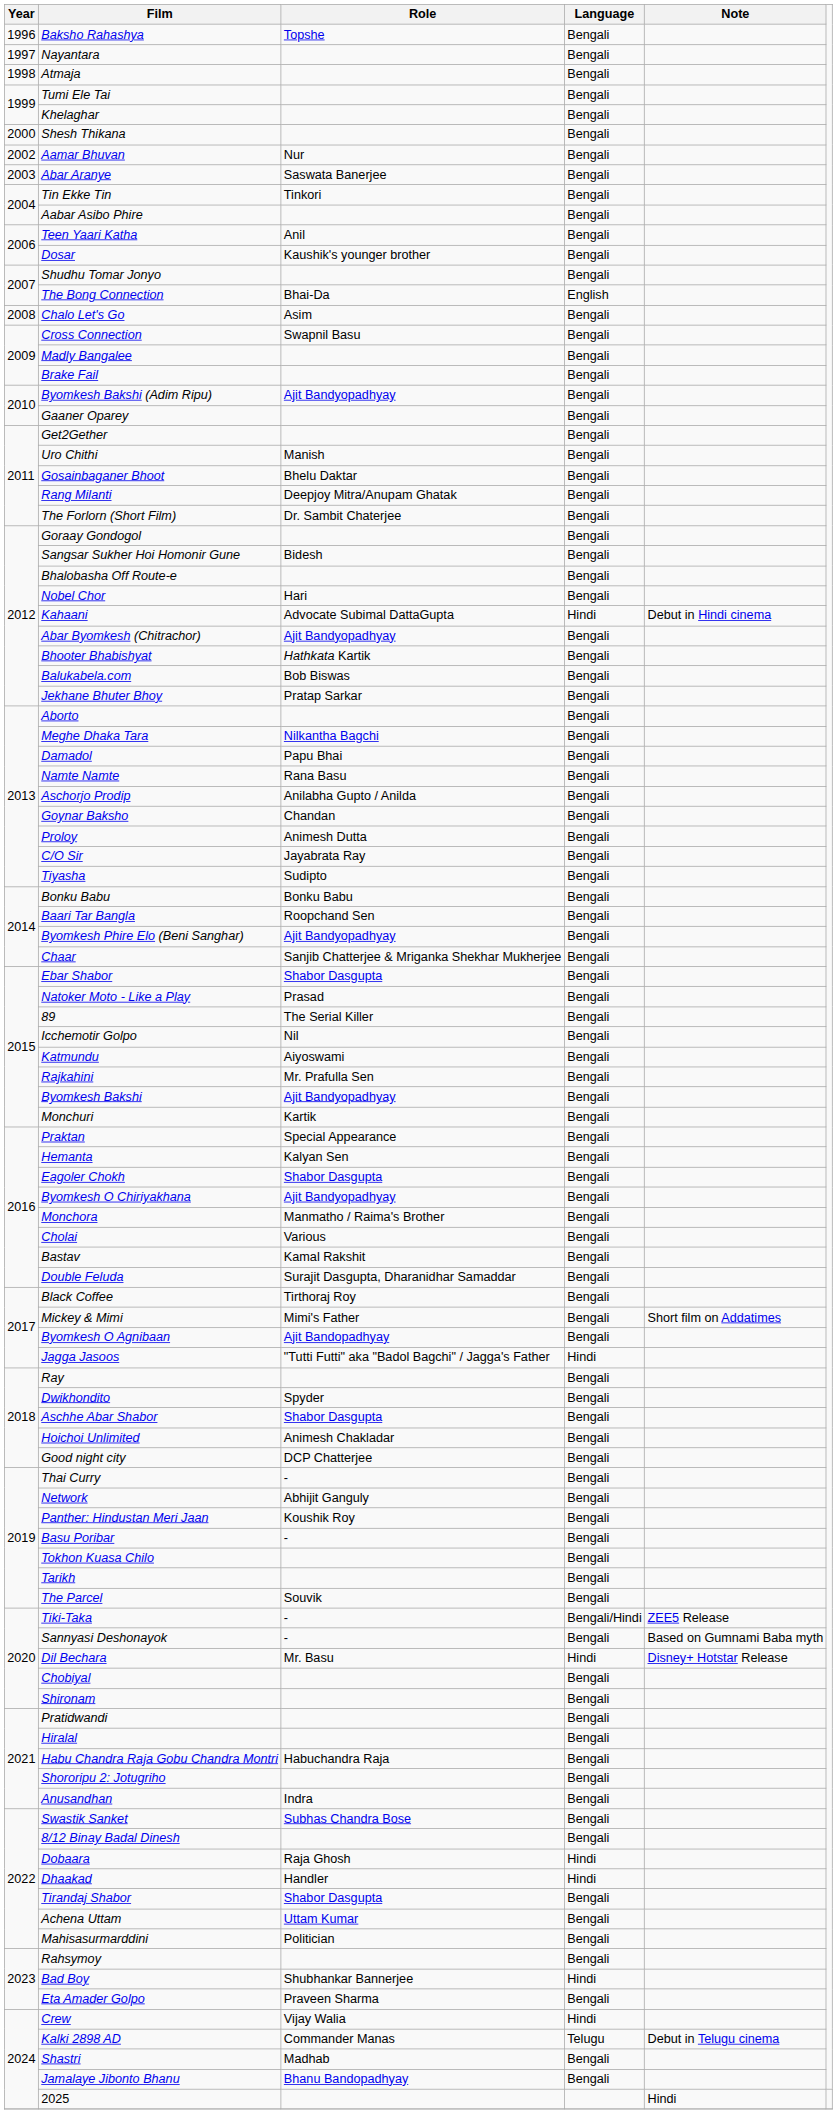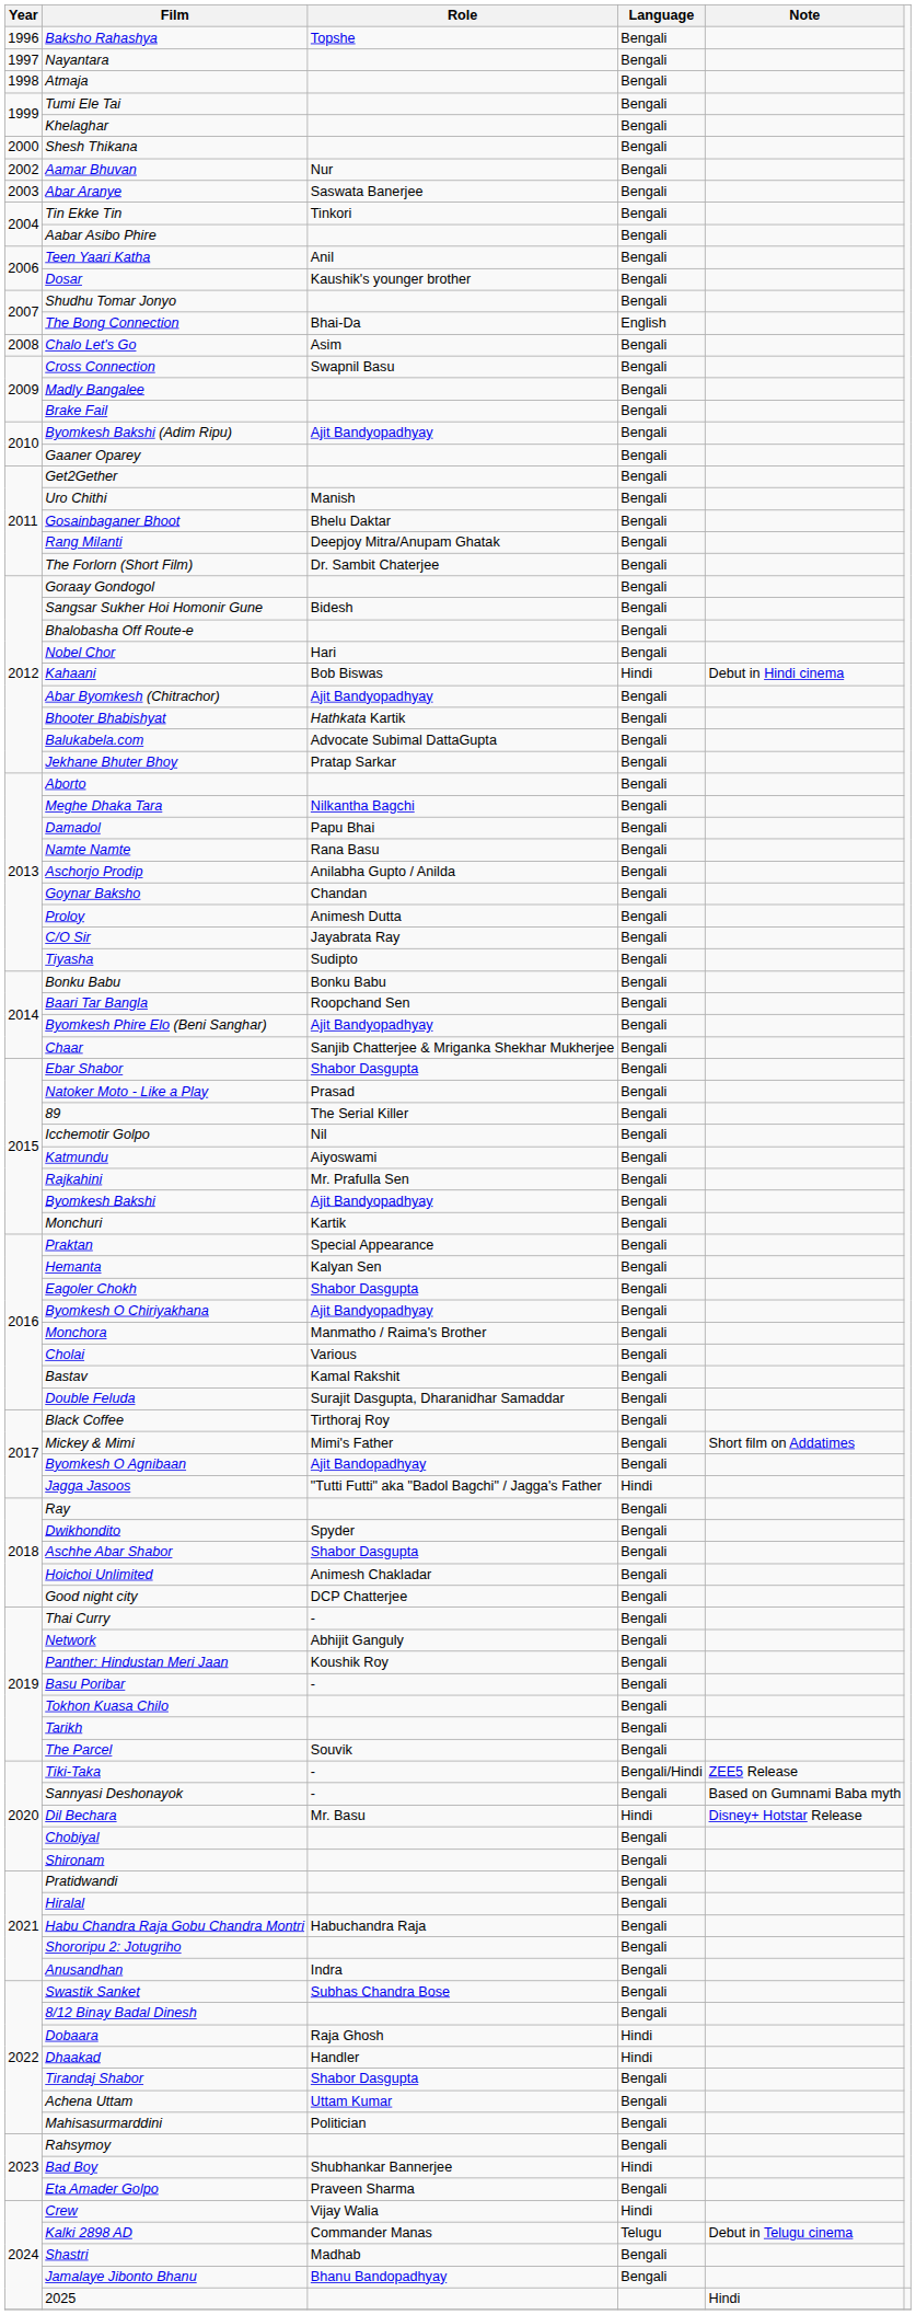 <table class="wikitable sortable">
 <tr>
 <th>Year</th>
 <th>Film</th>
 <th>Role</th>
 <th>Language</th>
 <th>Note</th>
 </tr>
 <tr>
 <td>1996</td>
 <td><em><a href='#'>Baksho Rahashya</a></em></td>
 <td><a href='#'>Topshe</a></td>
 <td>Bengali</td>
 <td></td>
 </tr>
 <tr>
 <td>1997</td>
 <td><em>Nayantara</em></td>
 <td></td>
 <td>Bengali</td>
 <td></td>
 </tr>
 <tr>
 <td>1998</td>
 <td><em>Atmaja</em></td>
 <td></td>
 <td>Bengali</td>
 <td></td>
 </tr>
 <tr>
 <td rowspan="2">1999</td>
 <td><em>Tumi Ele Tai</em></td>
 <td></td>
 <td>Bengali</td>
 <td></td>
 </tr>
 <tr>
 <td><em>Khelaghar</em></td>
 <td></td>
 <td>Bengali</td>
 <td></td>
 </tr>
 <tr>
 <td>2000</td>
 <td><em>Shesh Thikana</em></td>
 <td></td>
 <td>Bengali</td>
 <td></td>
 </tr>
 <tr>
 <td>2002</td>
 <td><em><a href='#'>Aamar Bhuvan</a></em></td>
 <td>Nur</td>
 <td>Bengali</td>
 <td></td>
 </tr>
 <tr>
 <td>2003</td>
 <td><em><a href='#'>Abar Aranye</a></em></td>
 <td>Saswata Banerjee</td>
 <td>Bengali</td>
 <td></td>
 </tr>
 <tr>
 <td rowspan="2">2004</td>
 <td><em>Tin Ekke Tin</em></td>
 <td>Tinkori</td>
 <td>Bengali</td>
 <td></td>
 </tr>
 <tr>
 <td><em>Aabar Asibo Phire</em></td>
 <td></td>
 <td>Bengali</td>
 <td></td>
 </tr>
 <tr>
 <td rowspan="2">2006</td>
 <td><em><a href='#'>Teen Yaari Katha</a></em></td>
 <td>Anil</td>
 <td>Bengali</td>
 <td></td>
 </tr>
 <tr>
 <td><em><a href='#'>Dosar</a></em></td>
 <td>Kaushik's younger brother</td>
 <td>Bengali</td>
 <td></td>
 </tr>
 <tr>
 <td rowspan="2">2007</td>
 <td><em>Shudhu Tomar Jonyo</em></td>
 <td></td>
 <td>Bengali</td>
 <td></td>
 </tr>
 <tr>
 <td><em><a href='#'>The Bong Connection</a></em></td>
 <td>Bhai-Da</td>
 <td>English</td>
 <td></td>
 </tr>
 <tr>
 <td>2008</td>
 <td><em><a href='#'>Chalo Let's Go</a></em></td>
 <td>Asim</td>
 <td>Bengali</td>
 <td></td>
 </tr>
 <tr>
 <td rowspan="3">2009</td>
 <td><em><a href='#'>Cross Connection</a></em></td>
 <td>Swapnil Basu</td>
 <td>Bengali</td>
 <td></td>
 </tr>
 <tr>
 <td><em><a href='#'>Madly Bangalee</a></em></td>
 <td></td>
 <td>Bengali</td>
 <td></td>
 </tr>
 <tr>
 <td><em><a href='#'>Brake Fail</a></em></td>
 <td></td>
 <td>Bengali</td>
 <td></td>
 </tr>
 <tr>
 <td rowspan="2">2010</td>
 <td><em><a href='#'>Byomkesh Bakshi</a> (Adim Ripu)</em></td>
 <td><a href='#'>Ajit Bandyopadhyay</a></td>
 <td>Bengali</td>
 <td></td>
 </tr>
 <tr>
 <td><em>Gaaner Oparey</em></td>
 <td></td>
 <td>Bengali</td>
 <td></td>
 </tr>
 <tr>
 <td rowspan="5">2011</td>
 <td><em>Get2Gether</em></td>
 <td></td>
 <td>Bengali</td>
 <td></td>
 </tr>
 <tr>
 <td><em>Uro Chithi</em></td>
 <td>Manish</td>
 <td>Bengali</td>
 <td></td>
 </tr>
 <tr>
 <td><em><a href='#'>Gosainbaganer Bhoot</a></em></td>
 <td>Bhelu Daktar</td>
 <td>Bengali</td>
 <td></td>
 </tr>
 <tr>
 <td><em><a href='#'>Rang Milanti</a></em></td>
 <td>Deepjoy Mitra/Anupam Ghatak</td>
 <td>Bengali</td>
 <td></td>
 </tr>
 <tr>
 <td><em>The Forlorn (Short Film)</em></td>
 <td>Dr. Sambit Chaterjee</td>
 <td>Bengali</td>
 <td></td>
 </tr>
 <tr>
 <td rowspan="9">2012</td>
 <td><em>Goraay Gondogol</em></td>
 <td></td>
 <td>Bengali</td>
 <td></td>
 </tr>
 <tr>
 <td><em>Sangsar Sukher Hoi Homonir Gune</em></td>
 <td>Bidesh</td>
 <td>Bengali</td>
 <td></td>
 </tr>
 <tr>
 <td><em>Bhalobasha Off Route-e</em></td>
 <td></td>
 <td>Bengali</td>
 <td></td>
 </tr>
 <tr>
 <td><em><a href='#'>Nobel Chor</a></em></td>
 <td>Hari</td>
 <td>Bengali</td>
 <td></td>
 </tr>
 <tr>
 <td><em><a href='#'>Kahaani</a></em></td>
-<td>Advocate Subimal DattaGupta</td>
+<td>Bob Biswas</td>
 <td>Hindi</td>
 <td>Debut in <a href='#'>Hindi cinema</a></td>
 </tr>
 <tr>
 <td><em><a href='#'>Abar Byomkesh</a> (Chitrachor)</em></td>
 <td><a href='#'>Ajit Bandyopadhyay</a></td>
 <td>Bengali</td>
 <td></td>
 </tr>
 <tr>
 <td><em><a href='#'>Bhooter Bhabishyat</a></em></td>
 <td><em>Hathkata</em> Kartik</td>
 <td>Bengali</td>
 <td></td>
 </tr>
 <tr>
 <td><em><a href='#'>Balukabela.com</a></em></td>
-<td>Bob Biswas</td>
+<td>Advocate Subimal DattaGupta</td>
 <td>Bengali</td>
 <td></td>
 </tr>
 <tr>
 <td><em><a href='#'>Jekhane Bhuter Bhoy</a></em></td>
 <td>Pratap Sarkar</td>
 <td>Bengali</td>
 <td></td>
 </tr>
 <tr>
 <td rowspan="9">2013</td>
 <td><em><a href='#'>Aborto</a></em></td>
 <td></td>
 <td>Bengali</td>
 <td></td>
 </tr>
 <tr>
 <td><em><a href='#'>Meghe Dhaka Tara</a></em></td>
 <td><a href='#'>Nilkantha Bagchi</a></td>
 <td>Bengali</td>
 <td></td>
 </tr>
 <tr>
 <td><em><a href='#'>Damadol</a></em></td>
 <td>Papu Bhai</td>
 <td>Bengali</td>
 <td></td>
 </tr>
 <tr>
 <td><em><a href='#'>Namte Namte</a></em></td>
 <td>Rana Basu</td>
 <td>Bengali</td>
 <td></td>
 </tr>
 <tr>
 <td><em><a href='#'>Aschorjo Prodip</a></em></td>
 <td>Anilabha Gupto / Anilda</td>
 <td>Bengali</td>
 <td></td>
 </tr>
 <tr>
 <td><em><a href='#'>Goynar Baksho</a></em></td>
 <td>Chandan</td>
 <td>Bengali</td>
 <td></td>
 </tr>
 <tr>
 <td><em><a href='#'>Proloy</a></em></td>
 <td>Animesh Dutta</td>
 <td>Bengali</td>
 <td></td>
 </tr>
 <tr>
 <td><em><a href='#'>C/O Sir</a></em></td>
 <td>Jayabrata Ray</td>
 <td>Bengali</td>
 <td></td>
 </tr>
 <tr>
 <td><em><a href='#'>Tiyasha</a></em></td>
 <td>Sudipto</td>
 <td>Bengali</td>
 <td></td>
 </tr>
 <tr>
 <td rowspan="4">2014</td>
 <td><em>Bonku Babu</em></td>
 <td>Bonku Babu</td>
 <td>Bengali</td>
 <td></td>
 </tr>
 <tr>
 <td><em><a href='#'>Baari Tar Bangla</a></em></td>
 <td>Roopchand Sen</td>
 <td>Bengali</td>
 <td></td>
 </tr>
 <tr>
 <td><em><a href='#'>Byomkesh Phire Elo</a> (Beni Sanghar)</em></td>
 <td><a href='#'>Ajit Bandyopadhyay</a></td>
 <td>Bengali</td>
 <td></td>
 </tr>
 <tr>
 <td><em><a href='#'>Chaar</a></em></td>
 <td>Sanjib Chatterjee & Mriganka Shekhar Mukherjee</td>
 <td>Bengali</td>
 <td></td>
 </tr>
 <tr>
 <td rowspan="8">2015</td>
 <td><em><a href='#'>Ebar Shabor</a></em></td>
 <td><a href='#'>Shabor Dasgupta</a></td>
 <td>Bengali</td>
 <td></td>
 </tr>
 <tr>
 <td><em><a href='#'>Natoker Moto - Like a Play</a> </em></td>
 <td>Prasad</td>
 <td>Bengali</td>
 <td></td>
 </tr>
 <tr>
 <td><em>89</em></td>
 <td>The Serial Killer</td>
 <td>Bengali</td>
 <td></td>
 </tr>
 <tr>
 <td><em>Icchemotir Golpo</em></td>
 <td>Nil</td>
 <td>Bengali</td>
 <td></td>
 </tr>
 <tr>
 <td><em><a href='#'>Katmundu</a></em></td>
 <td>Aiyoswami</td>
 <td>Bengali</td>
 <td></td>
 </tr>
 <tr>
 <td><em><a href='#'>Rajkahini</a></em></td>
 <td>Mr. Prafulla Sen</td>
 <td>Bengali</td>
 <td></td>
 </tr>
 <tr>
 <td><em><a href='#'>Byomkesh Bakshi</a></em></td>
 <td><a href='#'>Ajit Bandyopadhyay</a></td>
 <td>Bengali</td>
 <td></td>
 </tr>
 <tr>
 <td><em>Monchuri</em></td>
 <td>Kartik</td>
 <td>Bengali</td>
 <td></td>
 </tr>
 <tr>
 <td rowspan="8">2016</td>
 <td><em><a href='#'>Praktan</a></em></td>
 <td>Special Appearance</td>
 <td>Bengali</td>
 <td></td>
 </tr>
 <tr>
 <td><em><a href='#'>Hemanta</a></em></td>
 <td>Kalyan Sen</td>
 <td>Bengali</td>
 <td></td>
 </tr>
 <tr>
 <td><em><a href='#'>Eagoler Chokh</a></em></td>
 <td><a href='#'>Shabor Dasgupta</a></td>
 <td>Bengali</td>
 <td></td>
 </tr>
 <tr>
 <td><em><a href='#'>Byomkesh O Chiriyakhana</a></em></td>
 <td><a href='#'>Ajit Bandyopadhyay</a></td>
 <td>Bengali</td>
 <td></td>
 </tr>
 <tr>
 <td><em><a href='#'>Monchora</a></em></td>
 <td>Manmatho / Raima's Brother</td>
 <td>Bengali</td>
 <td></td>
 </tr>
 <tr>
 <td><em><a href='#'>Cholai</a></em></td>
 <td>Various</td>
 <td>Bengali</td>
 <td></td>
 </tr>
 <tr>
 <td><em>Bastav</em></td>
 <td>Kamal Rakshit</td>
 <td>Bengali</td>
 <td></td>
 </tr>
 <tr>
 <td><em><a href='#'>Double Feluda</a></em></td>
 <td>Surajit Dasgupta, Dharanidhar Samaddar</td>
 <td>Bengali</td>
 <td></td>
 </tr>
 <tr>
 <td rowspan="4">2017</td>
 <td><em>Black Coffee</em></td>
 <td>Tirthoraj Roy</td>
 <td>Bengali</td>
 <td></td>
 </tr>
 <tr>
 <td><em>Mickey & Mimi</em></td>
 <td>Mimi's Father</td>
 <td>Bengali</td>
 <td>Short film on <a href='#'>Addatimes</a></td>
 </tr>
 <tr>
 <td><em><a href='#'>Byomkesh O Agnibaan</a></em></td>
 <td><a href='#'>Ajit Bandopadhyay</a></td>
 <td>Bengali</td>
 <td></td>
 </tr>
 <tr>
 <td><em><a href='#'>Jagga Jasoos</a></em></td>
 <td>"Tutti Futti" aka "Badol Bagchi" / Jagga's Father</td>
 <td>Hindi</td>
 <td></td>
 </tr>
 <tr>
 <td rowspan="5">2018</td>
 <td><em>Ray</em></td>
 <td></td>
 <td>Bengali</td>
 <td></td>
 </tr>
 <tr>
 <td><em><a href='#'>Dwikhondito</a></em></td>
 <td>Spyder</td>
 <td>Bengali</td>
 <td></td>
 </tr>
 <tr>
 <td><em><a href='#'>Aschhe Abar Shabor</a></em></td>
 <td><a href='#'>Shabor Dasgupta</a></td>
 <td>Bengali</td>
 <td></td>
 </tr>
 <tr>
 <td><em><a href='#'>Hoichoi Unlimited</a></em></td>
 <td>Animesh Chakladar</td>
 <td>Bengali</td>
 <td></td>
 </tr>
 <tr>
 <td><em>Good night city</em></td>
 <td>DCP Chatterjee</td>
 <td>Bengali</td>
 <td></td>
 </tr>
 <tr>
 <td rowspan="7">2019</td>
 <td><em>Thai Curry</em></td>
 <td>-</td>
 <td>Bengali</td>
 <td></td>
 </tr>
 <tr>
 <td><em><a href='#'>Network</a></em></td>
 <td>Abhijit Ganguly</td>
 <td>Bengali</td>
 <td></td>
 </tr>
 <tr>
 <td><em><a href='#'>Panther: Hindustan Meri Jaan</a></em></td>
 <td>Koushik Roy</td>
 <td>Bengali</td>
 <td></td>
 </tr>
 <tr>
 <td><em><a href='#'>Basu Poribar</a></em></td>
 <td>-</td>
 <td>Bengali</td>
 <td></td>
 </tr>
 <tr>
 <td><em><a href='#'>Tokhon Kuasa Chilo</a></em></td>
 <td></td>
 <td>Bengali</td>
 <td></td>
 </tr>
 <tr>
 <td><em><a href='#'>Tarikh</a></em></td>
 <td></td>
 <td>Bengali</td>
 <td></td>
 </tr>
 <tr>
 <td><em><a href='#'>The Parcel</a></em></td>
 <td>Souvik</td>
 <td>Bengali</td>
 <td></td>
 </tr>
 <tr>
 <td rowspan="5">2020</td>
 <td><em><a href='#'>Tiki-Taka</a></em></td>
 <td>-</td>
 <td>Bengali/Hindi</td>
 <td><a href='#'>ZEE5</a> Release</td>
 </tr>
 <tr>
 <td><em>Sannyasi Deshonayok</em></td>
 <td>-</td>
 <td>Bengali</td>
 <td>Based on Gumnami Baba myth</td>
 </tr>
 <tr>
 <td><em><a href='#'>Dil Bechara</a></em></td>
 <td>Mr. Basu</td>
 <td>Hindi</td>
 <td><a href='#'>Disney+ Hotstar</a> Release</td>
 </tr>
 <tr>
 <td><em><a href='#'>Chobiyal</a></em></td>
 <td></td>
 <td>Bengali</td>
 <td></td>
 </tr>
 <tr>
 <td><em><a href='#'>Shironam</a></em></td>
 <td></td>
 <td>Bengali</td>
 <td></td>
 </tr>
 <tr>
 <td rowspan="5">2021</td>
 <td><em>Pratidwandi</em></td>
 <td></td>
 <td>Bengali</td>
 <td></td>
 </tr>
 <tr>
 <td><em><a href='#'>Hiralal</a></em></td>
 <td></td>
 <td>Bengali</td>
 <td></td>
 </tr>
 <tr>
 <td><em><a href='#'>Habu Chandra Raja Gobu Chandra Montri</a></em></td>
 <td>Habuchandra Raja</td>
 <td>Bengali</td>
 <td></td>
 </tr>
 <tr>
 <td><em><a href='#'>Shororipu 2: Jotugriho</a></em></td>
 <td></td>
 <td>Bengali</td>
 <td></td>
 </tr>
 <tr>
 <td><em><a href='#'>Anusandhan</a></em></td>
 <td>Indra</td>
 <td>Bengali</td>
 <td></td>
 </tr>
 <tr>
 <td rowspan="7">2022</td>
 <td><em><a href='#'>Swastik Sanket</a></em></td>
 <td><a href='#'>Subhas Chandra Bose</a></td>
 <td>Bengali</td>
 <td></td>
 </tr>
 <tr>
 <td><em><a href='#'>8/12 Binay Badal Dinesh</a></em></td>
 <td></td>
 <td>Bengali</td>
 <td></td>
 </tr>
 <tr>
 <td><em><a href='#'>Dobaara</a></em></td>
 <td>Raja Ghosh</td>
 <td>Hindi</td>
 <td></td>
 </tr>
 <tr>
 <td><em><a href='#'>Dhaakad</a></em></td>
 <td>Handler</td>
 <td>Hindi</td>
 <td></td>
 </tr>
 <tr>
 <td><em><a href='#'>Tirandaj Shabor</a></em></td>
 <td><a href='#'>Shabor Dasgupta</a></td>
 <td>Bengali</td>
 <td></td>
 </tr>
 <tr>
 <td><em>Achena Uttam</em></td>
 <td><a href='#'>Uttam Kumar</a></td>
 <td>Bengali</td>
 <td></td>
 </tr>
 <tr>
 <td><em>Mahisasurmarddini</em></td>
 <td>Politician</td>
 <td>Bengali</td>
 <td></td>
 </tr>
 <tr>
 <td rowspan="3">2023</td>
 <td><em>Rahsymoy</em></td>
 <td></td>
 <td>Bengali</td>
 <td></td>
 </tr>
 <tr>
 <td><em><a href='#'>Bad Boy</a></em></td>
 <td>Shubhankar Bannerjee</td>
 <td>Hindi</td>
 <td></td>
 </tr>
 <tr>
 <td><em><a href='#'>Eta Amader Golpo</a></em></td>
 <td>Praveen Sharma</td>
 <td>Bengali</td>
 <td></td>
 </tr>
 <tr>
 <td rowspan="5">2024</td>
 <td><em><a href='#'>Crew</a></em></td>
 <td>Vijay Walia</td>
 <td>Hindi</td>
 <td></td>
 </tr>
 <tr>
 <td><em><a href='#'>Kalki 2898 AD</a></em></td>
 <td>Commander Manas</td>
 <td>Telugu</td>
 <td>Debut in <a href='#'>Telugu cinema</a></td>
 </tr>
 <tr>
 <td><em><a href='#'>Shastri</a></em></td>
 <td>Madhab</td>
 <td>Bengali</td>
 <td></td>
 </tr>
 <tr>
 <td><em><a href='#'>Jamalaye Jibonto Bhanu</a></em></td>
 <td><a href='#'>Bhanu Bandopadhyay</a></td>
 <td>Bengali</td>
 <td></td>
 </tr>
 <tr>
 <td>2025</td>
 <td></td>
 <td></td>
 <td>Hindi</td>
 <td></td>
 </tr>
 <tr>
 </tr>
 </table>
